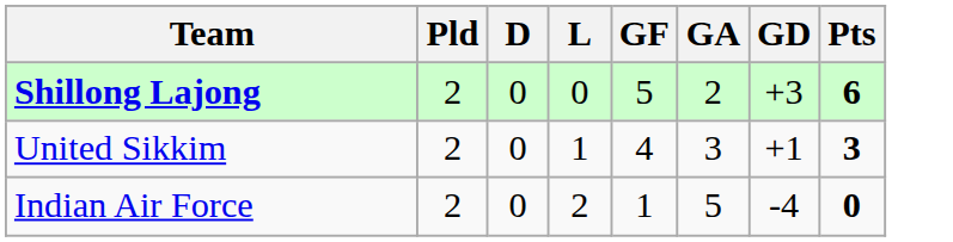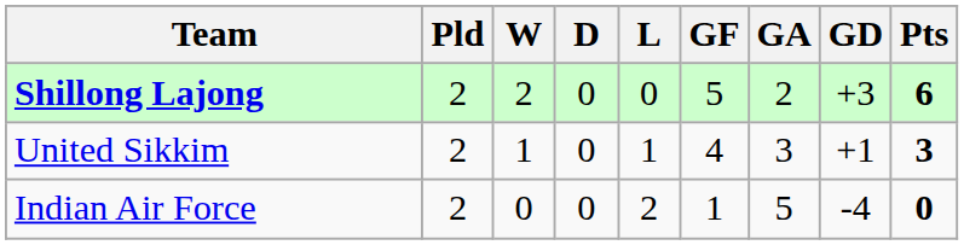 <table class="wikitable" style="text-align: center;">
 <tr>
 <th width="175">Team</th>
 <th width="20">Pld</th>
+<th width="20">W</th>
 <th width="20">D</th>
 <th width="20">L</th>
 <th width="20">GF</th>
 <th width="20">GA</th>
 <th width="20">GD</th>
 <th width="20">Pts</th>
 </tr>
 <tr bgcolor=#ccffcc>
 <td align=left><strong><a href='#'>Shillong Lajong</a></strong></td>
+<td>2</td>
 <td>2</td>
 <td>0</td>
 <td>0</td>
 <td>5</td>
 <td>2</td>
 <td>+3</td>
 <td><strong>6</strong></td>
 </tr>
 <tr>
 <td align=left><a href='#'>United Sikkim</a></td>
 <td>2</td>
+<td>1</td>
 <td>0</td>
 <td>1</td>
 <td>4</td>
 <td>3</td>
 <td>+1</td>
 <td><strong>3</strong></td>
 </tr>
 <tr>
 <td align=left><a href='#'>Indian Air Force</a></td>
 <td>2</td>
 <td>0</td>
+<td>0</td>
 <td>2</td>
 <td>1</td>
 <td>5</td>
 <td>-4</td>
 <td><strong>0</strong></td>
 </tr>
 </table>
